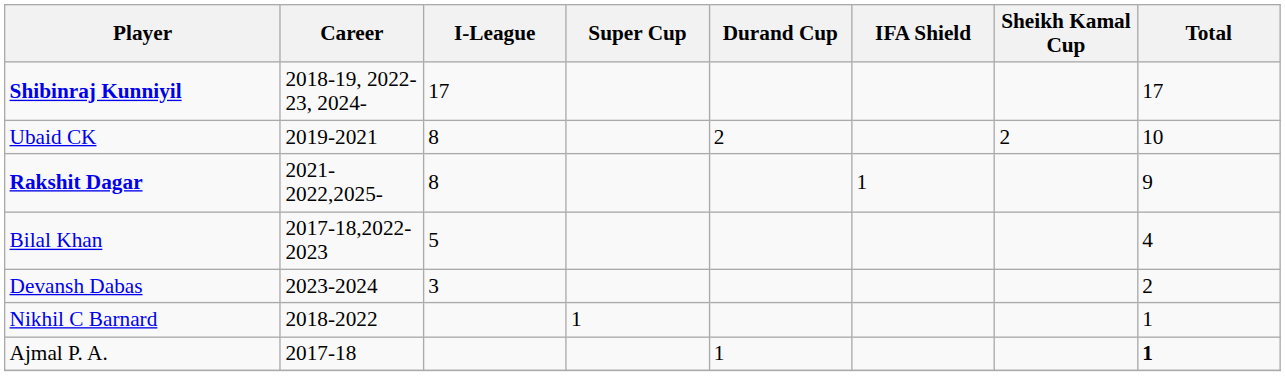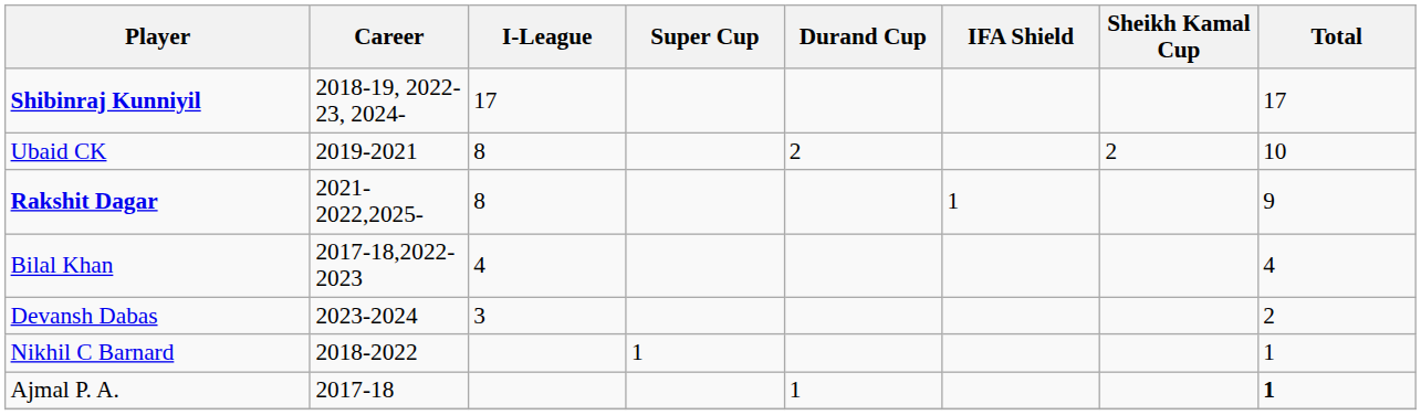 <table class="wikitable">
 <tr>
 <th width=200px>Player</th>
 <th width=100px>Career</th>
 <th width=100px>I-League</th>
 <th width=100px>Super Cup</th>
 <th width=100px>Durand Cup</th>
 <th width=100px>IFA Shield</th>
 <th width=100px>Sheikh Kamal Cup</th>
 <th width=100px>Total</th>
 </tr>
 <tr>
 <td> <strong><a href='#'>Shibinraj Kunniyil</a></strong></td>
 <td>2018-19, 2022-23, 2024-</td>
 <td>17</td>
 <td></td>
 <td></td>
 <td></td>
 <td></td>
 <td>17</td>
 </tr>
 <tr>
 <td> <a href='#'>Ubaid CK</a></td>
 <td>2019-2021</td>
 <td>8</td>
 <td></td>
 <td>2</td>
 <td></td>
 <td>2</td>
 <td>10</td>
 </tr>
 <tr>
 <td> <strong><a href='#'>Rakshit Dagar</a></strong></td>
 <td>2021-2022,2025-</td>
 <td>8</td>
 <td></td>
 <td></td>
 <td>1</td>
 <td></td>
 <td>9</td>
 </tr>
 <tr>
 <td> <a href='#'>Bilal Khan</a></td>
 <td>2017-18,2022-2023</td>
-<td>5</td>
+<td>4</td>
 <td></td>
 <td></td>
 <td></td>
 <td></td>
 <td>4</td>
 </tr>
 <tr>
 <td> <a href='#'>Devansh Dabas</a></td>
 <td>2023-2024</td>
 <td>3</td>
 <td></td>
 <td></td>
 <td></td>
 <td></td>
 <td>2</td>
 </tr>
 <tr>
 <td> <a href='#'>Nikhil C Barnard</a></td>
 <td>2018-2022</td>
 <td></td>
 <td>1</td>
 <td></td>
 <td></td>
 <td></td>
 <td>1</td>
 </tr>
 <tr>
 <td> Ajmal P. A.</td>
 <td>2017-18</td>
 <td></td>
 <td></td>
 <td>1</td>
 <td></td>
 <td></td>
 <td><strong>1</strong></td>
 </tr>
 <tr>
 </tr>
 </table>
